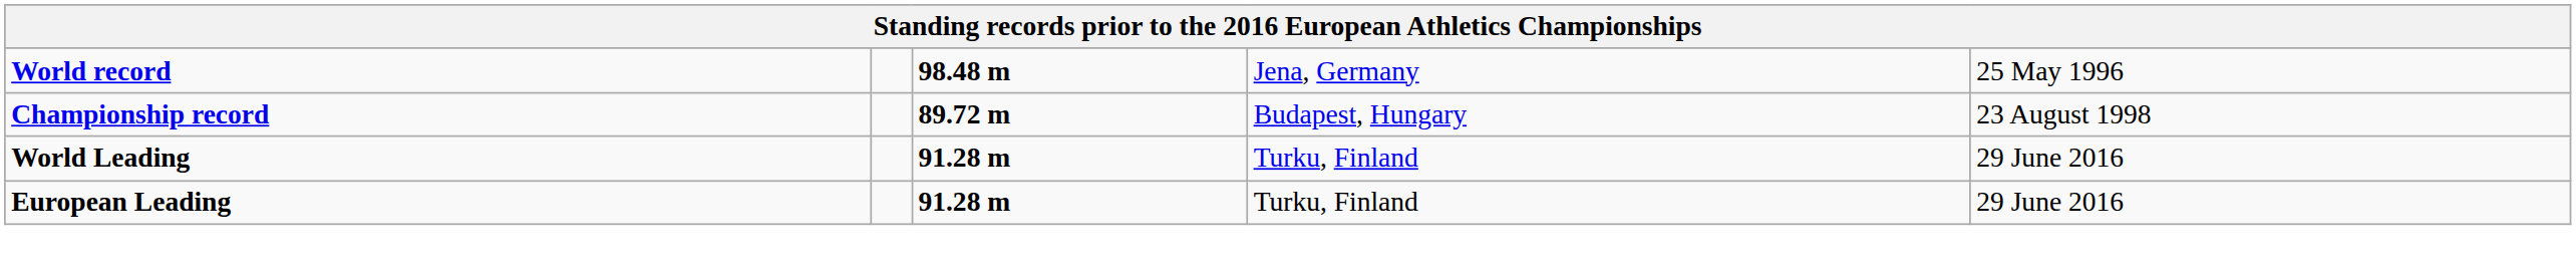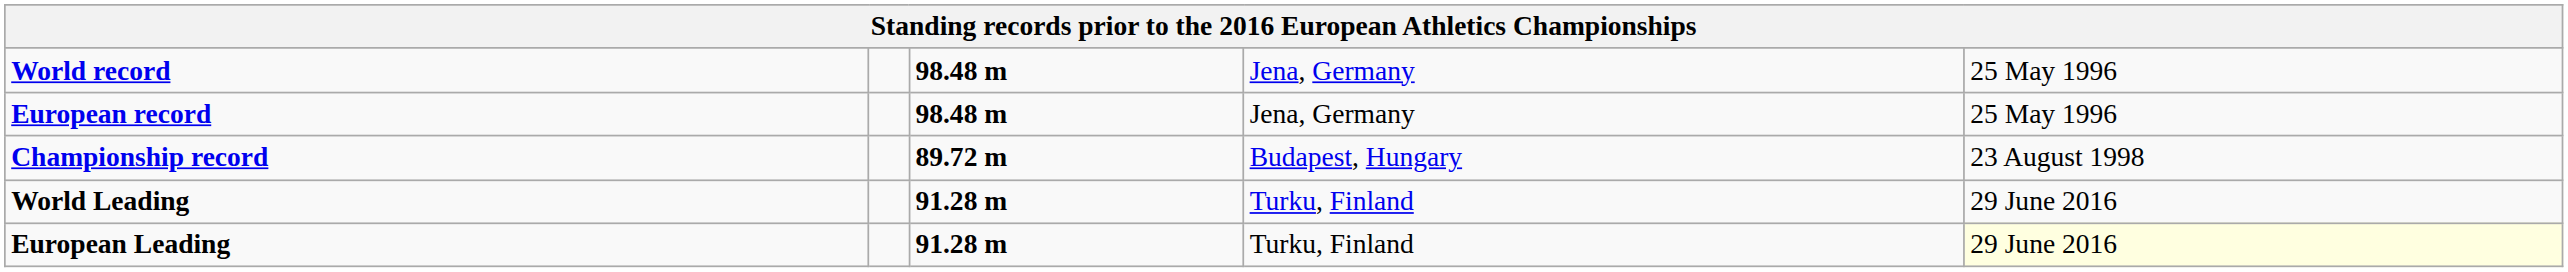 <table class="wikitable" width=75%>
 <tr>
 <th colspan="5">Standing records prior to the 2016 European Athletics Championships</th>
 </tr>
 <tr>
 <td><strong><a href='#'>World record</a></strong></td>
 <td></td>
 <td><strong>98.48 m</strong></td>
 <td><a href='#'>Jena</a>, <a href='#'>Germany</a></td>
+<td>25 May 1996</td>
+</tr>
+<tr>
+<td><strong><a href='#'>European record</a></strong></td>
+<td></td>
+<td><strong>98.48 m</strong></td>
+<td>Jena, Germany</td>
 <td>25 May 1996</td>
 </tr>
 <tr>
 <td><strong><a href='#'>Championship record</a></strong></td>
 <td></td>
 <td><strong>89.72 m</strong></td>
 <td><a href='#'>Budapest</a>, <a href='#'>Hungary</a></td>
 <td>23 August 1998</td>
 </tr>
 <tr>
 <td><strong>World Leading</strong></td>
 <td></td>
 <td><strong>91.28 m</strong></td>
 <td><a href='#'>Turku</a>, <a href='#'>Finland</a></td>
 <td>29 June 2016</td>
 </tr>
 <tr>
 <td><strong>European Leading</strong></td>
 <td></td>
 <td><strong>91.28 m</strong></td>
 <td>Turku, Finland</td>
-<td>29 June 2016</td>
+<td style="background: lightyellow;">29 June 2016</td>
 </tr>
 </table>
